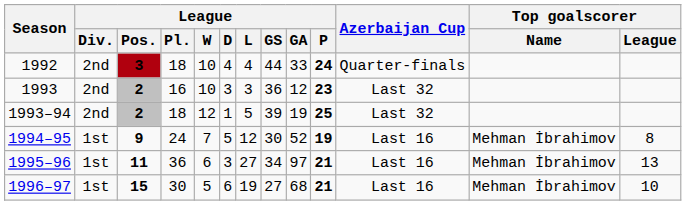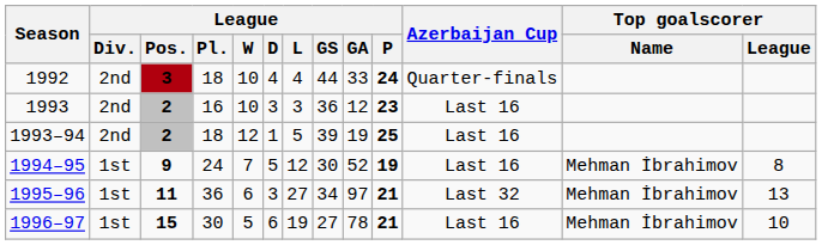 <table class="wikitable">
 <tr style="background:#efefef;">
 <th rowspan="2">Season</th>
 <th colspan="9">League</th>
 <th rowspan="2"><a href='#'>Azerbaijan Cup</a></th>
 <th colspan="2">Top goalscorer</th>
 </tr>
 <tr>
 <th>Div.</th>
 <th>Pos.</th>
 <th>Pl.</th>
 <th>W</th>
 <th>D</th>
 <th>L</th>
 <th>GS</th>
 <th>GA</th>
 <th>P</th>
 <th>Name</th>
 <th>League</th>
 </tr>
 <tr>
 <td align=center>1992</td>
 <td align=center>2nd</td>
 <td align=center bgcolor=bronze><strong>3</strong></td>
 <td align=center>18</td>
 <td align=center>10</td>
 <td align=center>4</td>
 <td align=center>4</td>
 <td align=center>44</td>
 <td align=center>33</td>
 <td align=center><strong>24</strong></td>
 <td align=center>Quarter-finals</td>
 <td align=center></td>
 <td align=center></td>
 </tr>
 <tr>
 <td align=center>1993</td>
 <td align=center>2nd</td>
 <td align=center bgcolor=silver><strong>2</strong></td>
 <td align=center>16</td>
 <td align=center>10</td>
 <td align=center>3</td>
 <td align=center>3</td>
 <td align=center>36</td>
 <td align=center>12</td>
 <td align=center><strong>23</strong></td>
-<td align=center>Last 32</td>
+<td align=center>Last 16</td>
 <td align=center></td>
 <td align=center></td>
 </tr>
 <tr>
 <td align=center>1993–94</td>
 <td align=center>2nd</td>
 <td align=center bgcolor=silver><strong>2</strong></td>
 <td align=center>18</td>
 <td align=center>12</td>
 <td align=center>1</td>
 <td align=center>5</td>
 <td align=center>39</td>
 <td align=center>19</td>
 <td align=center><strong>25</strong></td>
-<td align=center>Last 32</td>
+<td align=center>Last 16</td>
 <td align=center></td>
 <td align=center></td>
 </tr>
 <tr>
 <td align=center><a href='#'>1994–95</a></td>
 <td align=center>1st</td>
 <td align=center><strong>9</strong></td>
 <td align=center>24</td>
 <td align=center>7</td>
 <td align=center>5</td>
 <td align=center>12</td>
 <td align=center>30</td>
 <td align=center>52</td>
 <td align=center><strong>19</strong></td>
 <td align=center>Last 16</td>
 <td align=center>Mehman İbrahimov</td>
 <td align=center>8</td>
 </tr>
 <tr>
 <td align=center><a href='#'>1995–96</a></td>
 <td align=center>1st</td>
 <td align=center><strong>11</strong></td>
 <td align=center>36</td>
 <td align=center>6</td>
 <td align=center>3</td>
 <td align=center>27</td>
 <td align=center>34</td>
 <td align=center>97</td>
 <td align=center><strong>21</strong></td>
-<td align=center>Last 16</td>
+<td align=center>Last 32</td>
 <td align=center>Mehman İbrahimov</td>
 <td align=center>13</td>
 </tr>
 <tr>
 <td align=center><a href='#'>1996–97</a></td>
 <td align=center>1st</td>
 <td align=center><strong>15</strong></td>
 <td align=center>30</td>
 <td align=center>5</td>
 <td align=center>6</td>
 <td align=center>19</td>
 <td align=center>27</td>
-<td align=center>68</td>
+<td align=center>78</td>
 <td align=center><strong>21</strong></td>
 <td align=center>Last 16</td>
 <td align=center>Mehman İbrahimov</td>
 <td align=center>10</td>
 </tr>
 </table>
